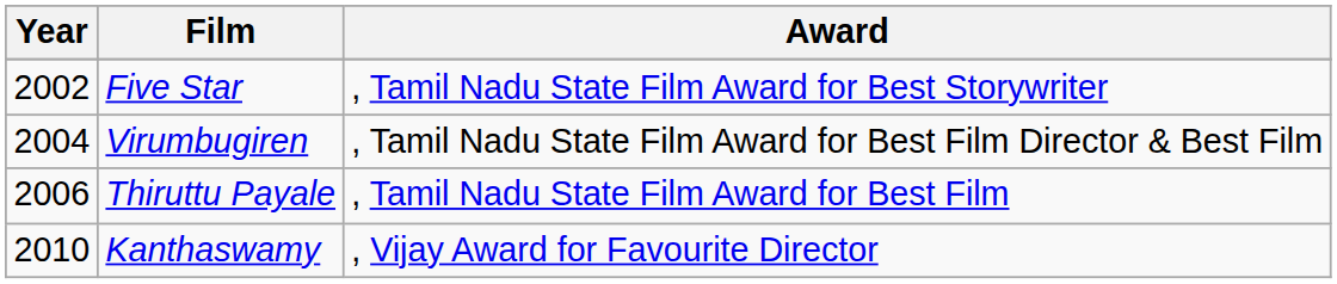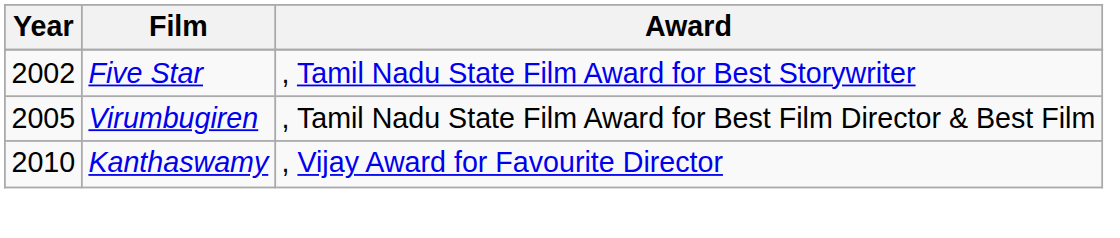 <table class="wikitable">
 <tr>
 <th>Year</th>
 <th>Film</th>
 <th>Award</th>
 </tr>
 <tr>
 </tr>
 <tr>
 <td>2002</td>
 <td><em><a href='#'>Five Star</a></em></td>
 <td>, <a href='#'>Tamil Nadu State Film Award for Best Storywriter</a></td>
 </tr>
 <tr>
-<td>2004</td>
+<td>2005</td>
 <td><em><a href='#'>Virumbugiren</a></em></td>
 <td>, Tamil Nadu State Film Award for Best Film Director & Best Film</td>
-</tr>
-<tr>
-<td>2006</td>
-<td><em><a href='#'>Thiruttu Payale</a></em></td>
-<td>, <a href='#'>Tamil Nadu State Film Award for Best Film</a></td>
 </tr>
 <tr>
 <td>2010</td>
 <td><em><a href='#'>Kanthaswamy</a></em></td>
 <td>, <a href='#'>Vijay Award for Favourite Director</a></td>
 </tr>
 </table>
